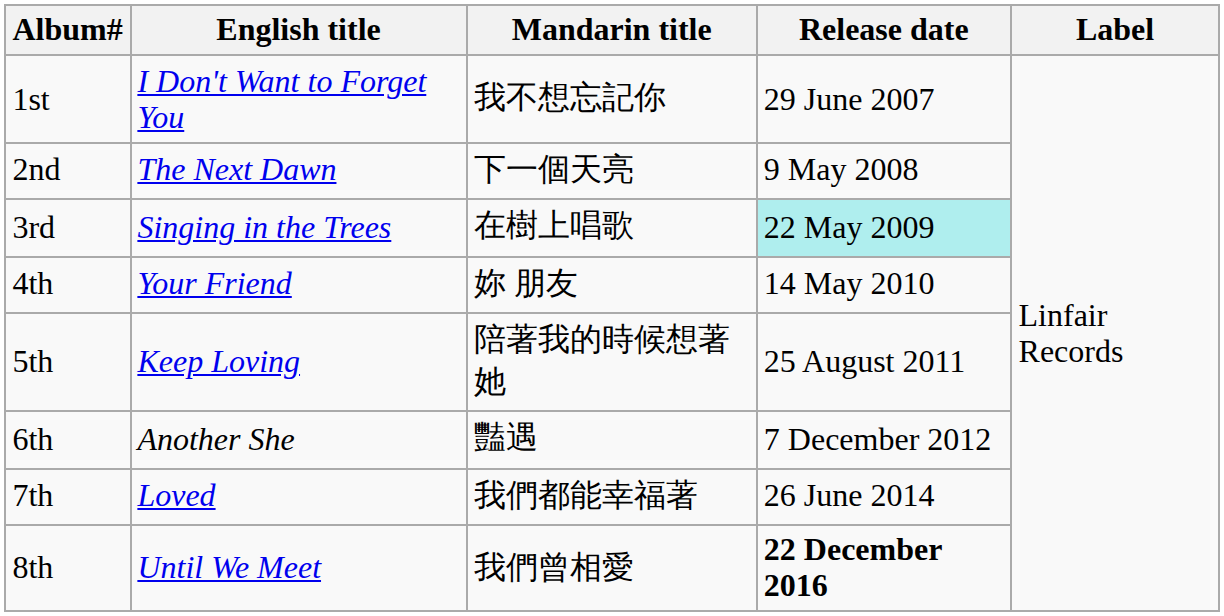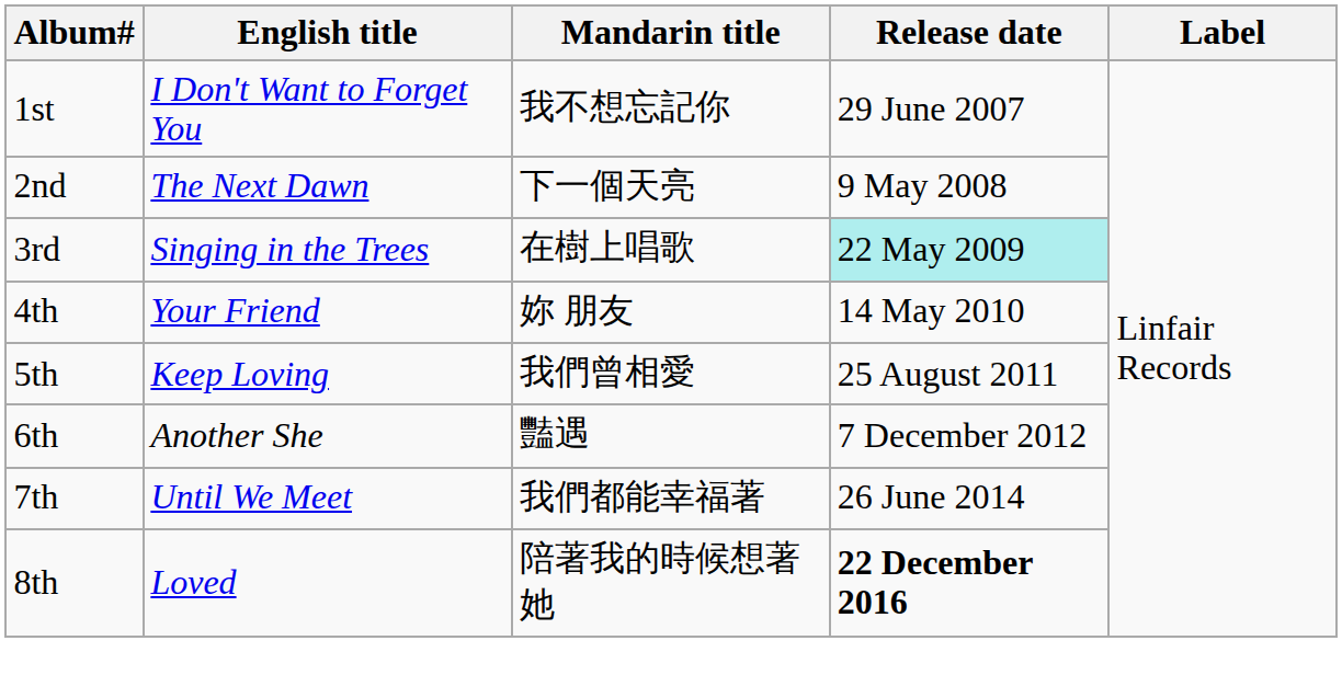 <table class="wikitable">
 <tr>
 <th>Album#</th>
 <th>English title</th>
 <th>Mandarin title</th>
 <th>Release date</th>
 <th>Label</th>
 </tr>
 <tr>
 <td>1st</td>
 <td><em><a href='#'>I Don't Want to Forget You</a></em></td>
 <td>我不想忘記你</td>
 <td>29 June 2007</td>
 <td rowspan="8">Linfair Records</td>
 </tr>
 <tr>
 <td>2nd</td>
 <td><em><a href='#'>The Next Dawn</a></em></td>
 <td>下一個天亮</td>
 <td>9 May 2008</td>
 </tr>
 <tr>
 <td>3rd</td>
 <td><em><a href='#'>Singing in the Trees</a></em></td>
 <td>在樹上唱歌</td>
 <td style="background: paleturquoise;">22 May 2009</td>
 </tr>
 <tr>
 <td>4th</td>
 <td><em><a href='#'>Your Friend</a></em></td>
 <td>妳 朋友</td>
 <td>14 May 2010</td>
 </tr>
 <tr>
 <td>5th</td>
 <td><em><a href='#'>Keep Loving</a></em></td>
-<td>陪著我的時候想著她</td>
+<td>我們曾相愛</td>
 <td>25 August 2011</td>
 </tr>
 <tr>
 <td>6th</td>
 <td><em>Another She</em></td>
 <td>豔遇</td>
 <td>7 December 2012</td>
 </tr>
 <tr>
 <td>7th</td>
-<td><em><a href='#'>Loved</a></em></td>
+<td><em><a href='#'>Until We Meet</a></em></td>
 <td>我們都能幸福著</td>
 <td>26 June 2014</td>
 </tr>
 <tr>
 <td>8th</td>
-<td><em><a href='#'>Until We Meet</a></em></td>
-<td>我們曾相愛</td>
+<td><em><a href='#'>Loved</a></em></td>
+<td>陪著我的時候想著她</td>
 <td><strong>22 December 2016</strong></td>
 </tr>
 </table>
